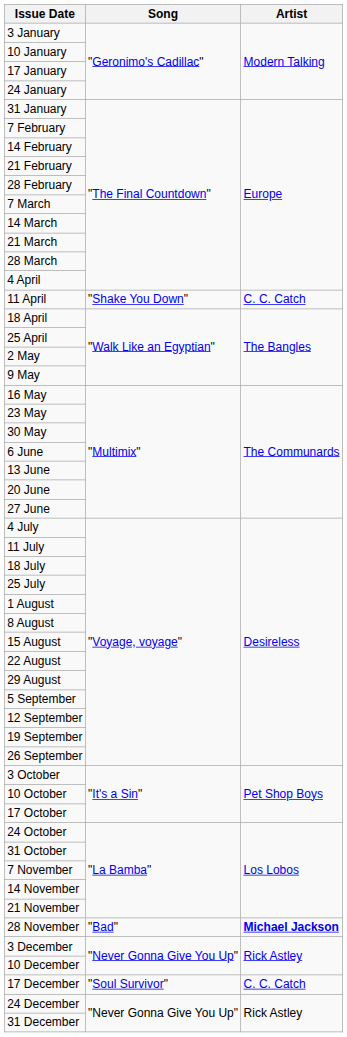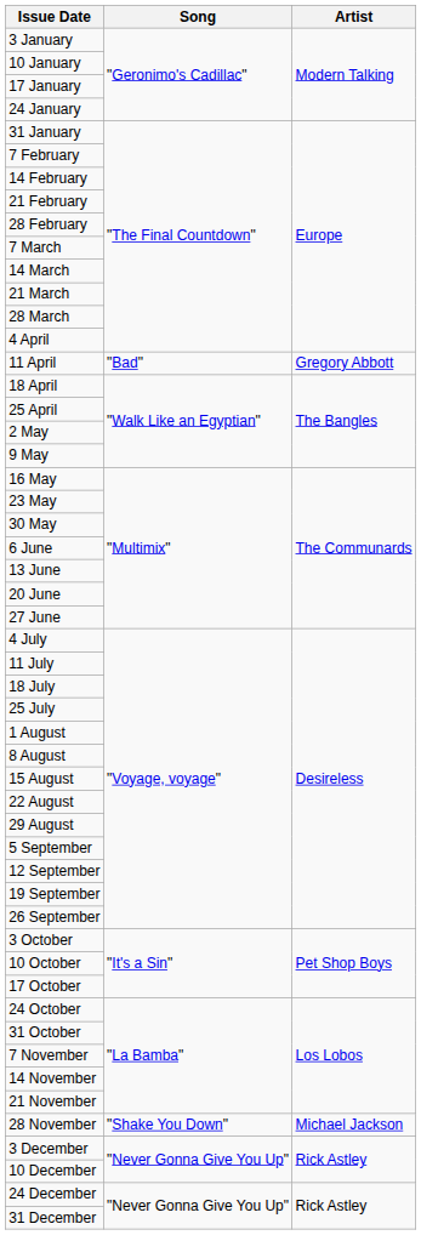 <table class="wikitable">
 <tr>
 <th>Issue Date</th>
 <th>Song</th>
 <th>Artist</th>
 </tr>
 <tr>
 <td>3 January</td>
 <td rowspan=4>"<a href='#'>Geronimo's Cadillac</a>"</td>
 <td rowspan=4><a href='#'>Modern Talking</a></td>
 </tr>
 <tr>
 <td>10 January</td>
 </tr>
 <tr>
 <td>17 January</td>
 </tr>
 <tr>
 <td>24 January</td>
 </tr>
 <tr>
 <td>31 January</td>
 <td rowspan=10>"<a href='#'>The Final Countdown</a>"</td>
 <td rowspan=10><a href='#'>Europe</a></td>
 </tr>
 <tr>
 <td>7 February</td>
 </tr>
 <tr>
 <td>14 February</td>
 </tr>
 <tr>
 <td>21 February</td>
 </tr>
 <tr>
 <td>28 February</td>
 </tr>
 <tr>
 <td>7 March</td>
 </tr>
 <tr>
 <td>14 March</td>
 </tr>
 <tr>
 <td>21 March</td>
 </tr>
 <tr>
 <td>28 March</td>
 </tr>
 <tr>
 <td>4 April</td>
 </tr>
 <tr>
 <td>11 April</td>
-<td>"<a href='#'>Shake You Down</a>"</td>
-<td><a href='#'>C. C. Catch</a></td>
+<td>"<a href='#'>Bad</a>"</td>
+<td><a href='#'>Gregory Abbott</a></td>
 </tr>
 <tr>
 <td>18 April</td>
 <td rowspan=4>"<a href='#'>Walk Like an Egyptian</a>"</td>
 <td rowspan=4><a href='#'>The Bangles</a></td>
 </tr>
 <tr>
 <td>25 April</td>
 </tr>
 <tr>
 <td>2 May</td>
 </tr>
 <tr>
 <td>9 May</td>
 </tr>
 <tr>
 <td>16 May</td>
 <td rowspan=7>"<a href='#'>Multimix</a>"</td>
 <td rowspan=7><a href='#'>The Communards</a></td>
 </tr>
 <tr>
 <td>23 May</td>
 </tr>
 <tr>
 <td>30 May</td>
 </tr>
 <tr>
 <td>6 June</td>
 </tr>
 <tr>
 <td>13 June</td>
 </tr>
 <tr>
 <td>20 June</td>
 </tr>
 <tr>
 <td>27 June</td>
 </tr>
 <tr>
 <td>4 July</td>
 <td rowspan=13>"<a href='#'>Voyage, voyage</a>"</td>
 <td rowspan=13><a href='#'>Desireless</a></td>
 </tr>
 <tr>
 <td>11 July</td>
 </tr>
 <tr>
 <td>18 July</td>
 </tr>
 <tr>
 <td>25 July</td>
 </tr>
 <tr>
 <td>1 August</td>
 </tr>
 <tr>
 <td>8 August</td>
 </tr>
 <tr>
 <td>15 August</td>
 </tr>
 <tr>
 <td>22 August</td>
 </tr>
 <tr>
 <td>29 August</td>
 </tr>
 <tr>
 <td>5 September</td>
 </tr>
 <tr>
 <td>12 September</td>
 </tr>
 <tr>
 <td>19 September</td>
 </tr>
 <tr>
 <td>26 September</td>
 </tr>
 <tr>
 <td>3 October</td>
 <td rowspan="3">"<a href='#'>It's a Sin</a>"</td>
 <td rowspan="3"><a href='#'>Pet Shop Boys</a></td>
 </tr>
 <tr>
 <td>10 October</td>
 </tr>
 <tr>
 <td>17 October</td>
 </tr>
 <tr>
 <td>24 October</td>
 <td rowspan="5">"<a href='#'>La Bamba</a>"</td>
 <td rowspan="5"><a href='#'>Los Lobos</a></td>
 </tr>
 <tr>
 <td>31 October</td>
 </tr>
 <tr>
 <td>7 November</td>
 </tr>
 <tr>
 <td>14 November</td>
 </tr>
 <tr>
 <td>21 November</td>
 </tr>
 <tr>
 <td>28 November</td>
-<td>"<a href='#'>Bad</a>"</td>
-<td><strong><a href='#'>Michael Jackson</a></strong></td>
+<td>"<a href='#'>Shake You Down</a>"</td>
+<td><a href='#'>Michael Jackson</a></td>
 </tr>
 <tr>
 <td>3 December</td>
 <td rowspan=2>"<a href='#'>Never Gonna Give You Up</a>"</td>
 <td rowspan=2><a href='#'>Rick Astley</a></td>
 </tr>
 <tr>
 <td>10 December</td>
 </tr>
 <tr>
-<td>17 December</td>
-<td>"<a href='#'>Soul Survivor</a>"</td>
-<td><a href='#'>C. C. Catch</a></td>
-</tr>
-<tr>
 <td>24 December</td>
 <td rowspan=2>"Never Gonna Give You Up"</td>
 <td rowspan=2>Rick Astley</td>
 </tr>
 <tr>
 <td>31 December</td>
 </tr>
 </table>
